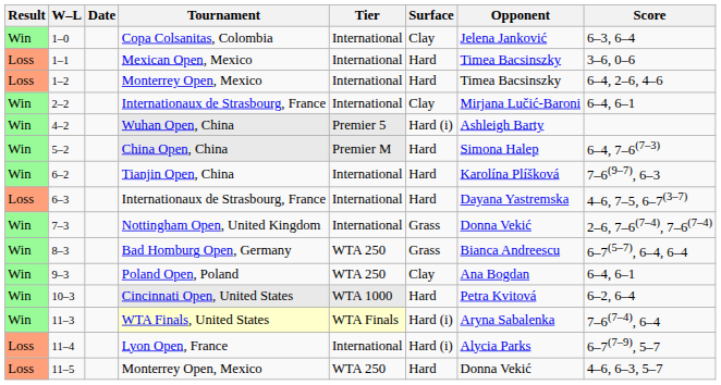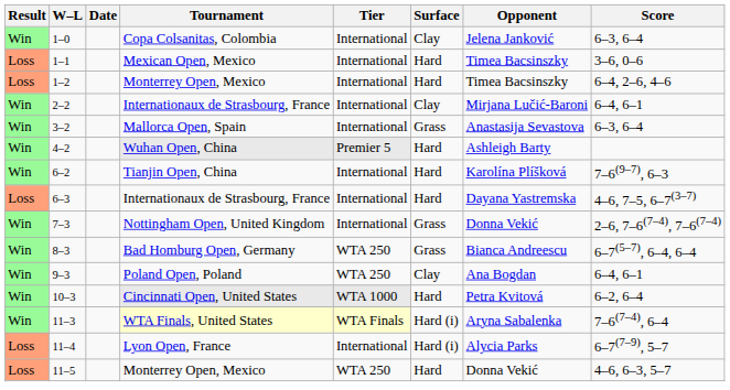 <table class="sortable wikitable">
 <tr>
 <th>Result</th>
 <th class="unsortable">W–L</th>
 <th>Date</th>
 <th>Tournament</th>
 <th>Tier</th>
 <th>Surface</th>
 <th>Opponent</th>
 <th class="unsortable">Score</th>
 </tr>
 <tr>
 <td style="background:#98fb98;">Win</td>
 <td><small>1–0</small></td>
 <td><a href='#'></a></td>
 <td><a href='#'>Copa Colsanitas</a>, Colombia</td>
 <td>International</td>
 <td>Clay</td>
 <td> <a href='#'>Jelena Janković</a></td>
 <td>6–3, 6–4</td>
 </tr>
 <tr>
 <td bgcolor=FFA07A>Loss</td>
 <td><small>1–1</small></td>
 <td><a href='#'></a></td>
 <td><a href='#'>Mexican Open</a>, Mexico</td>
 <td>International</td>
 <td>Hard</td>
 <td> <a href='#'>Timea Bacsinszky</a></td>
 <td>3–6, 0–6</td>
 </tr>
 <tr>
 <td bgcolor=FFA07A>Loss</td>
 <td><small>1–2</small></td>
 <td><a href='#'></a></td>
 <td><a href='#'>Monterrey Open</a>, Mexico</td>
 <td>International</td>
 <td>Hard</td>
 <td> Timea Bacsinszky</td>
 <td>6–4, 2–6, 4–6</td>
 </tr>
 <tr>
 <td bgcolor=98FB98>Win</td>
 <td><small>2–2</small></td>
 <td></td>
 <td><a href='#'>Internationaux de Strasbourg</a>, France</td>
 <td>International</td>
 <td>Clay</td>
 <td> <a href='#'>Mirjana Lučić-Baroni</a></td>
 <td>6–4, 6–1</td>
 </tr>
 <tr>
 <td bgcolor=98FB98>Win</td>
+<td><small>3–2</small></td>
+<td><a href='#'></a></td>
+<td><a href='#'>Mallorca Open</a>, Spain</td>
+<td>International</td>
+<td>Grass</td>
+<td> <a href='#'>Anastasija Sevastova</a></td>
+<td>6–3, 6–4</td>
+</tr>
+<tr>
+<td bgcolor=98FB98>Win</td>
 <td><small>4–2</small></td>
 <td><a href='#'></a></td>
 <td bgcolor=e9e9e9><a href='#'>Wuhan Open</a>, China</td>
 <td bgcolor=e9e9e9>Premier 5</td>
-<td>Hard (i)</td>
+<td>Hard</td>
 <td> <a href='#'>Ashleigh Barty</a></td>
 <td></td>
-</tr>
-<tr>
-<td bgcolor=98FB98>Win</td>
-<td><small>5–2</small></td>
-<td><a href='#'></a></td>
-<td bgcolor=e9e9e9><a href='#'>China Open</a>, China</td>
-<td bgcolor=e9e9e9>Premier M</td>
-<td>Hard</td>
-<td> <a href='#'>Simona Halep</a></td>
-<td>6–4, 7–6<sup>(7–3)</sup></td>
 </tr>
 <tr>
 <td bgcolor=98FB98>Win</td>
 <td><small>6–2</small></td>
 <td><a href='#'></a></td>
 <td><a href='#'>Tianjin Open</a>, China</td>
 <td>International</td>
 <td>Hard</td>
 <td> <a href='#'>Karolína Plíšková</a></td>
 <td>7–6<sup>(9–7)</sup>, 6–3</td>
 </tr>
 <tr>
 <td bgcolor=FFA07A>Loss</td>
 <td><small>6–3</small></td>
 <td><a href='#'></a></td>
 <td>Internationaux de Strasbourg, France</td>
 <td>International</td>
 <td>Hard</td>
 <td> <a href='#'>Dayana Yastremska</a></td>
 <td>4–6, 7–5, 6–7<sup>(3–7)</sup></td>
 </tr>
 <tr>
 <td bgcolor=98FB98>Win</td>
 <td><small>7–3</small></td>
 <td><a href='#'></a></td>
 <td><a href='#'>Nottingham Open</a>, United Kingdom</td>
 <td>International</td>
 <td>Grass</td>
 <td> <a href='#'>Donna Vekić</a></td>
 <td>2–6, 7–6<sup>(7–4)</sup>, 7–6<sup>(7–4)</sup></td>
 </tr>
 <tr>
 <td bgcolor=98FB98>Win</td>
 <td><small>8–3</small></td>
 <td><a href='#'></a></td>
 <td><a href='#'>Bad Homburg Open</a>, Germany</td>
 <td>WTA 250</td>
 <td>Grass</td>
 <td> <a href='#'>Bianca Andreescu</a></td>
 <td>6–7<sup>(5–7)</sup>, 6–4, 6–4</td>
 </tr>
 <tr>
 <td bgcolor=98FB98>Win</td>
 <td><small>9–3</small></td>
 <td><a href='#'></a></td>
 <td><a href='#'>Poland Open</a>, Poland</td>
 <td>WTA 250</td>
 <td>Clay</td>
 <td> <a href='#'>Ana Bogdan</a></td>
 <td>6–4, 6–1</td>
 </tr>
 <tr>
 <td bgcolor=98FB98>Win</td>
 <td><small>10–3</small></td>
 <td><a href='#'></a></td>
 <td bgcolor=e9e9e9><a href='#'>Cincinnati Open</a>, United States</td>
 <td bgcolor=e9e9e9>WTA 1000</td>
 <td>Hard</td>
 <td> <a href='#'>Petra Kvitová</a></td>
 <td>6–2, 6–4</td>
 </tr>
 <tr>
 <td bgcolor=98FB98>Win</td>
 <td><small>11–3</small></td>
 <td><a href='#'></a></td>
 <td bgcolor=ffffcc><a href='#'>WTA Finals</a>, United States</td>
 <td bgcolor=ffffcc>WTA Finals</td>
 <td>Hard (i)</td>
 <td> <a href='#'>Aryna Sabalenka</a></td>
 <td>7–6<sup>(7–4)</sup>, 6–4</td>
 </tr>
 <tr>
 <td bgcolor=FFA07A>Loss</td>
 <td><small>11–4</small></td>
 <td><a href='#'></a></td>
 <td><a href='#'>Lyon Open</a>, France</td>
 <td>International</td>
 <td>Hard (i)</td>
 <td> <a href='#'>Alycia Parks</a></td>
 <td>6–7<sup>(7–9)</sup>, 5–7</td>
 </tr>
 <tr>
 <td bgcolor=FFA07A>Loss</td>
 <td><small>11–5</small></td>
 <td><a href='#'></a></td>
 <td>Monterrey Open, Mexico</td>
 <td>WTA 250</td>
 <td>Hard</td>
 <td> Donna Vekić</td>
 <td>4–6, 6–3, 5–7</td>
 </tr>
 </table>
